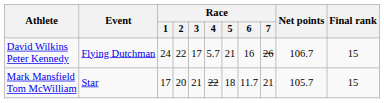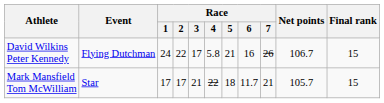 <table class="wikitable" style="font-size:90%">
 <tr>
 <th rowspan=2>Athlete</th>
 <th rowspan=2>Event</th>
 <th colspan=7>Race</th>
 <th rowspan=2>Net points</th>
 <th rowspan=2>Final rank</th>
 </tr>
 <tr style="font-size:95%">
 <th>1</th>
 <th>2</th>
 <th>3</th>
 <th>4</th>
 <th>5</th>
 <th>6</th>
 <th>7</th>
 </tr>
 <tr align=center>
 <td align=left><a href='#'>David Wilkins</a><br><a href='#'>Peter Kennedy</a></td>
 <td align=left><a href='#'>Flying Dutchman</a></td>
 <td>24</td>
 <td>22</td>
 <td>17</td>
-<td>5.7</td>
+<td>5.8</td>
 <td>21</td>
 <td>16</td>
 <td><s>26</s></td>
 <td>106.7</td>
 <td>15</td>
 </tr>
 <tr align=center>
 <td align=left><a href='#'>Mark Mansfield</a><br><a href='#'>Tom McWilliam</a></td>
 <td align=left><a href='#'>Star</a></td>
 <td>17</td>
-<td>20</td>
+<td>17</td>
 <td>21</td>
 <td><s>22</s></td>
 <td>18</td>
 <td>11.7</td>
 <td>21</td>
 <td>105.7</td>
 <td>15</td>
 </tr>
 </table>
